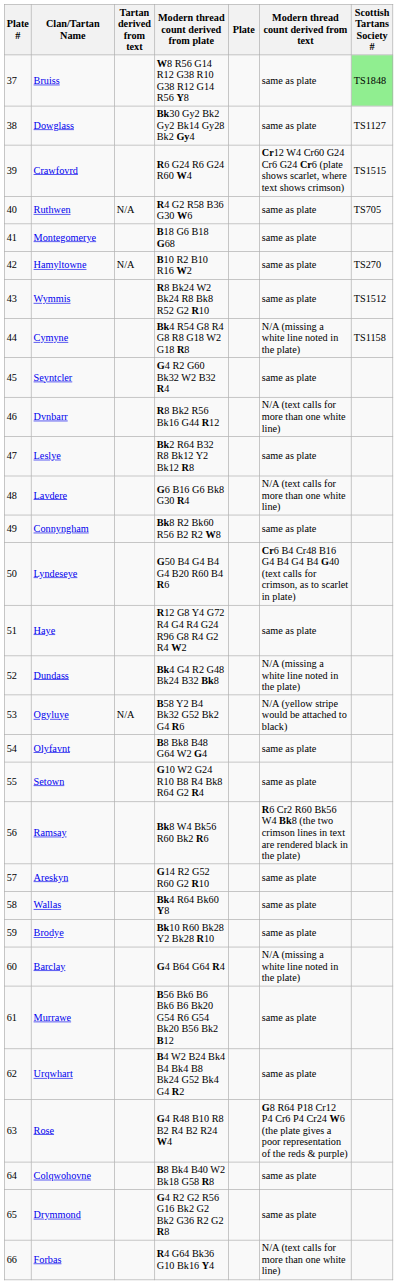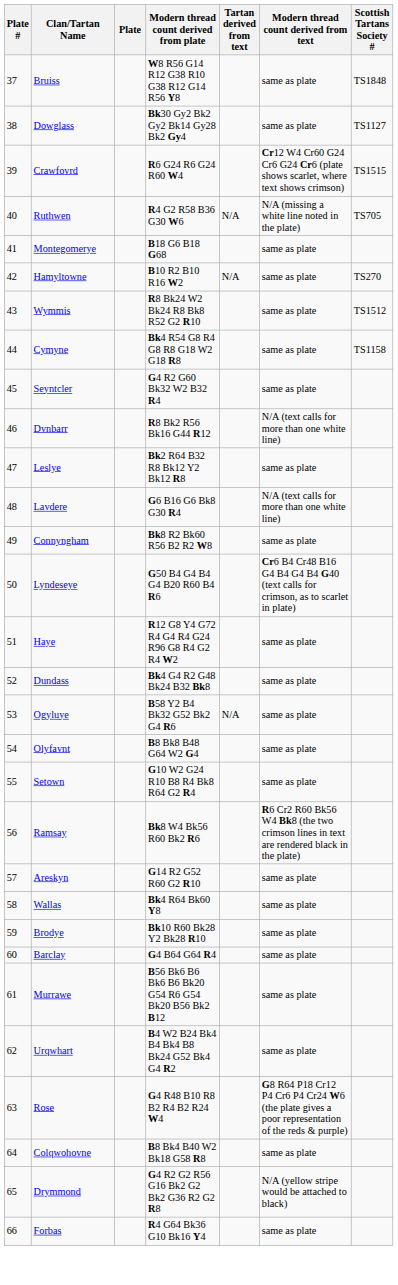 <table class="wikitable">
 <tr>
 <th width="20">Plate #</th>
 <th width="225">Clan/Tartan Name</th>
+<th width="70">Plate</th>
+<th width="325">Modern thread count derived from plate</th>
 <th width="70">Tartan derived from text</th>
-<th width="325">Modern thread count derived from plate</th>
-<th width="70">Plate</th>
 <th width="325">Modern thread count derived from text</th>
 <th width="70">Scottish Tartans Society #</th>
 </tr>
 <tr>
 <td>37</td>
 <td><a href='#'>Bruiss</a></td>
 <td></td>
 <td><strong>W</strong>8 R56 G14 R12 G38 R10 G38 R12 G14 R56 <strong>Y</strong>8</td>
 <td></td>
 <td>same as plate</td>
-<td style="background: lightgreen;">TS1848</td>
+<td>TS1848</td>
 </tr>
 <tr>
 <td>38</td>
 <td><a href='#'>Dowglass</a></td>
 <td></td>
 <td><strong>Bk</strong>30 Gy2 Bk2 Gy2 Bk14 Gy28 Bk2 <strong>Gy</strong>4</td>
 <td></td>
 <td>same as plate</td>
 <td>TS1127</td>
 </tr>
 <tr>
 <td>39</td>
 <td><a href='#'>Crawfovrd</a></td>
 <td></td>
 <td><strong>R</strong>6 G24 R6 G24 R60 <strong>W</strong>4</td>
 <td></td>
 <td><strong>Cr</strong>12 W4 Cr60 G24 Cr6 G24 <strong>Cr</strong>6 (plate shows scarlet, where text shows crimson)</td>
 <td>TS1515</td>
 </tr>
 <tr>
 <td>40</td>
 <td><a href='#'>Ruthwen</a></td>
+<td></td>
+<td><strong>R</strong>4 G2 R58 B36 G30 <strong>W</strong>6</td>
 <td>N/A</td>
-<td><strong>R</strong>4 G2 R58 B36 G30 <strong>W</strong>6</td>
-<td></td>
-<td>same as plate</td>
+<td>N/A (missing a white line noted in the plate)</td>
 <td>TS705</td>
 </tr>
 <tr>
 <td>41</td>
 <td><a href='#'>Montegomerye</a></td>
 <td></td>
 <td><strong>B</strong>18 G6 B18 <strong>G</strong>68</td>
 <td></td>
 <td>same as plate</td>
 <td></td>
 </tr>
 <tr>
 <td>42</td>
 <td><a href='#'>Hamyltowne</a></td>
+<td></td>
+<td><strong>B</strong>10 R2 B10 R16 <strong>W</strong>2</td>
 <td>N/A</td>
-<td><strong>B</strong>10 R2 B10 R16 <strong>W</strong>2</td>
-<td></td>
 <td>same as plate</td>
 <td>TS270</td>
 </tr>
 <tr>
 <td>43</td>
 <td><a href='#'>Wymmis</a></td>
 <td></td>
 <td><strong>R</strong>8 Bk24 W2 Bk24 R8 Bk8 R52 G2 <strong>R</strong>10</td>
 <td></td>
 <td>same as plate</td>
 <td>TS1512</td>
 </tr>
 <tr>
 <td>44</td>
 <td><a href='#'>Cymyne</a></td>
 <td></td>
 <td><strong>Bk</strong>4 R54 G8 R4 G8 R8 G18 W2 G18 <strong>R</strong>8</td>
 <td></td>
-<td>N/A (missing a white line noted in the plate)</td>
+<td>same as plate</td>
 <td>TS1158</td>
 </tr>
 <tr>
 <td>45</td>
 <td><a href='#'>Seyntcler</a></td>
 <td></td>
 <td><strong>G</strong>4 R2 G60 Bk32 W2 B32 <strong>R</strong>4</td>
 <td></td>
 <td>same as plate</td>
 <td></td>
 </tr>
 <tr>
 <td>46</td>
 <td><a href='#'>Dvnbarr</a></td>
 <td></td>
 <td><strong>R</strong>8 Bk2 R56 Bk16 G44 <strong>R</strong>12</td>
 <td></td>
 <td>N/A (text calls for more than one white line)</td>
 <td></td>
 </tr>
 <tr>
 <td>47</td>
 <td><a href='#'>Leslye</a></td>
 <td></td>
 <td><strong>Bk</strong>2 R64 B32 R8 Bk12 Y2 Bk12 <strong>R</strong>8</td>
 <td></td>
 <td>same as plate</td>
 <td></td>
 </tr>
 <tr>
 <td>48</td>
 <td><a href='#'>Lavdere</a></td>
 <td></td>
 <td><strong>G</strong>6 B16 G6 Bk8 G30 <strong>R</strong>4</td>
 <td></td>
 <td>N/A (text calls for more than one white line)</td>
 <td></td>
 </tr>
 <tr>
 <td>49</td>
 <td><a href='#'>Connyngham</a></td>
 <td></td>
 <td><strong>Bk</strong>8 R2 Bk60 R56 B2 R2 <strong>W</strong>8</td>
 <td></td>
 <td>same as plate</td>
 <td></td>
 </tr>
 <tr>
 <td>50</td>
 <td><a href='#'>Lyndeseye</a></td>
 <td></td>
 <td><strong>G</strong>50 B4 G4 B4 G4 B20 R60 B4 <strong>R</strong>6</td>
 <td></td>
 <td><strong>Cr</strong>6 B4 Cr48 B16 G4 B4 G4 B4 <strong>G</strong>40 (text calls for crimson, as to scarlet in plate)</td>
 <td></td>
 </tr>
 <tr>
 <td>51</td>
 <td><a href='#'>Haye</a></td>
 <td></td>
 <td><strong>R</strong>12 G8 Y4 G72 R4 G4 R4 G24 R96 G8 R4 G2 R4 <strong>W</strong>2</td>
 <td></td>
 <td>same as plate</td>
 <td></td>
 </tr>
 <tr>
 <td>52</td>
 <td><a href='#'>Dundass</a></td>
 <td></td>
 <td><strong>Bk</strong>4 G4 R2 G48 Bk24 B32 <strong>Bk</strong>8</td>
 <td></td>
-<td>N/A (missing a white line noted in the plate)</td>
+<td>same as plate</td>
 <td></td>
 </tr>
 <tr>
 <td>53</td>
 <td><a href='#'>Ogyluye</a></td>
+<td></td>
+<td><strong>B</strong>58 Y2 B4 Bk32 G52 Bk2 G4 <strong>R</strong>6</td>
 <td>N/A</td>
-<td><strong>B</strong>58 Y2 B4 Bk32 G52 Bk2 G4 <strong>R</strong>6</td>
-<td></td>
-<td>N/A (yellow stripe would be attached to black)</td>
+<td>same as plate</td>
 <td></td>
 </tr>
 <tr>
 <td>54</td>
 <td><a href='#'>Olyfavnt</a></td>
 <td></td>
 <td><strong>B</strong>8 Bk8 B48 G64 W2 <strong>G</strong>4</td>
 <td></td>
 <td>same as plate</td>
 <td></td>
 </tr>
 <tr>
 <td>55</td>
 <td><a href='#'>Setown</a></td>
 <td></td>
 <td><strong>G</strong>10 W2 G24 R10 B8 R4 Bk8 R64 G2 <strong>R</strong>4</td>
 <td></td>
 <td>same as plate</td>
 <td></td>
 </tr>
 <tr>
 <td>56</td>
 <td><a href='#'>Ramsay</a></td>
 <td></td>
 <td><strong>Bk</strong>8 W4 Bk56 R60 Bk2 <strong>R</strong>6</td>
 <td></td>
 <td><strong>R</strong>6 Cr2 R60 Bk56 W4 <strong>Bk</strong>8 (the two crimson lines in text are rendered black in the plate)</td>
 <td></td>
 </tr>
 <tr>
 <td>57</td>
 <td><a href='#'>Areskyn</a></td>
 <td></td>
 <td><strong>G</strong>14 R2 G52 R60 G2 <strong>R</strong>10</td>
 <td></td>
 <td>same as plate</td>
 <td></td>
 </tr>
 <tr>
 <td>58</td>
 <td><a href='#'>Wallas</a></td>
 <td></td>
 <td><strong>Bk</strong>4 R64 Bk60 <strong>Y</strong>8</td>
 <td></td>
 <td>same as plate</td>
 <td></td>
 </tr>
 <tr>
 <td>59</td>
 <td><a href='#'>Brodye</a></td>
 <td></td>
 <td><strong>Bk</strong>10 R60 Bk28 Y2 Bk28 <strong>R</strong>10</td>
 <td></td>
 <td>same as plate</td>
 <td></td>
 </tr>
 <tr>
 <td>60</td>
 <td><a href='#'>Barclay</a></td>
 <td></td>
 <td><strong>G</strong>4 B64 G64 <strong>R</strong>4</td>
 <td></td>
-<td>N/A (missing a white line noted in the plate)</td>
+<td>same as plate</td>
 <td></td>
 </tr>
 <tr>
 <td>61</td>
 <td><a href='#'>Murrawe</a></td>
 <td></td>
 <td><strong>B</strong>56 Bk6 B6 Bk6 B6 Bk20 G54 R6 G54 Bk20 B56 Bk2 <strong>B</strong>12</td>
 <td></td>
 <td>same as plate</td>
 <td></td>
 </tr>
 <tr>
 <td>62</td>
 <td><a href='#'>Urqwhart</a></td>
 <td></td>
 <td><strong>B</strong>4 W2 B24 Bk4 B4 Bk4 B8 Bk24 G52 Bk4 G4 <strong>R</strong>2</td>
 <td></td>
 <td>same as plate</td>
 <td></td>
 </tr>
 <tr>
 <td>63</td>
 <td><a href='#'>Rose</a></td>
 <td></td>
 <td><strong>G</strong>4 R48 B10 R8 B2 R4 B2 R24 <strong>W</strong>4</td>
 <td></td>
 <td><strong>G</strong>8 R64 P18 Cr12 P4 Cr6 P4 Cr24 <strong>W</strong>6 (the plate gives a poor representation of the reds & purple)</td>
 <td></td>
 </tr>
 <tr>
 <td>64</td>
 <td><a href='#'>Colqwohovne</a></td>
 <td></td>
 <td><strong>B</strong>8 Bk4 B40 W2 Bk18 G58 <strong>R</strong>8</td>
 <td></td>
 <td>same as plate</td>
 <td></td>
 </tr>
 <tr>
 <td>65</td>
 <td><a href='#'>Drymmond</a></td>
 <td></td>
 <td><strong>G</strong>4 R2 G2 R56 G16 Bk2 G2 Bk2 G36 R2 G2 <strong>R</strong>8</td>
 <td></td>
-<td>same as plate</td>
+<td>N/A (yellow stripe would be attached to black)</td>
 <td></td>
 </tr>
 <tr>
 <td>66</td>
 <td><a href='#'>Forbas</a></td>
 <td></td>
 <td><strong>R</strong>4 G64 Bk36 G10 Bk16 <strong>Y</strong>4</td>
 <td></td>
-<td>N/A (text calls for more than one white line)</td>
+<td>same as plate</td>
 <td></td>
 </tr>
 </table>
